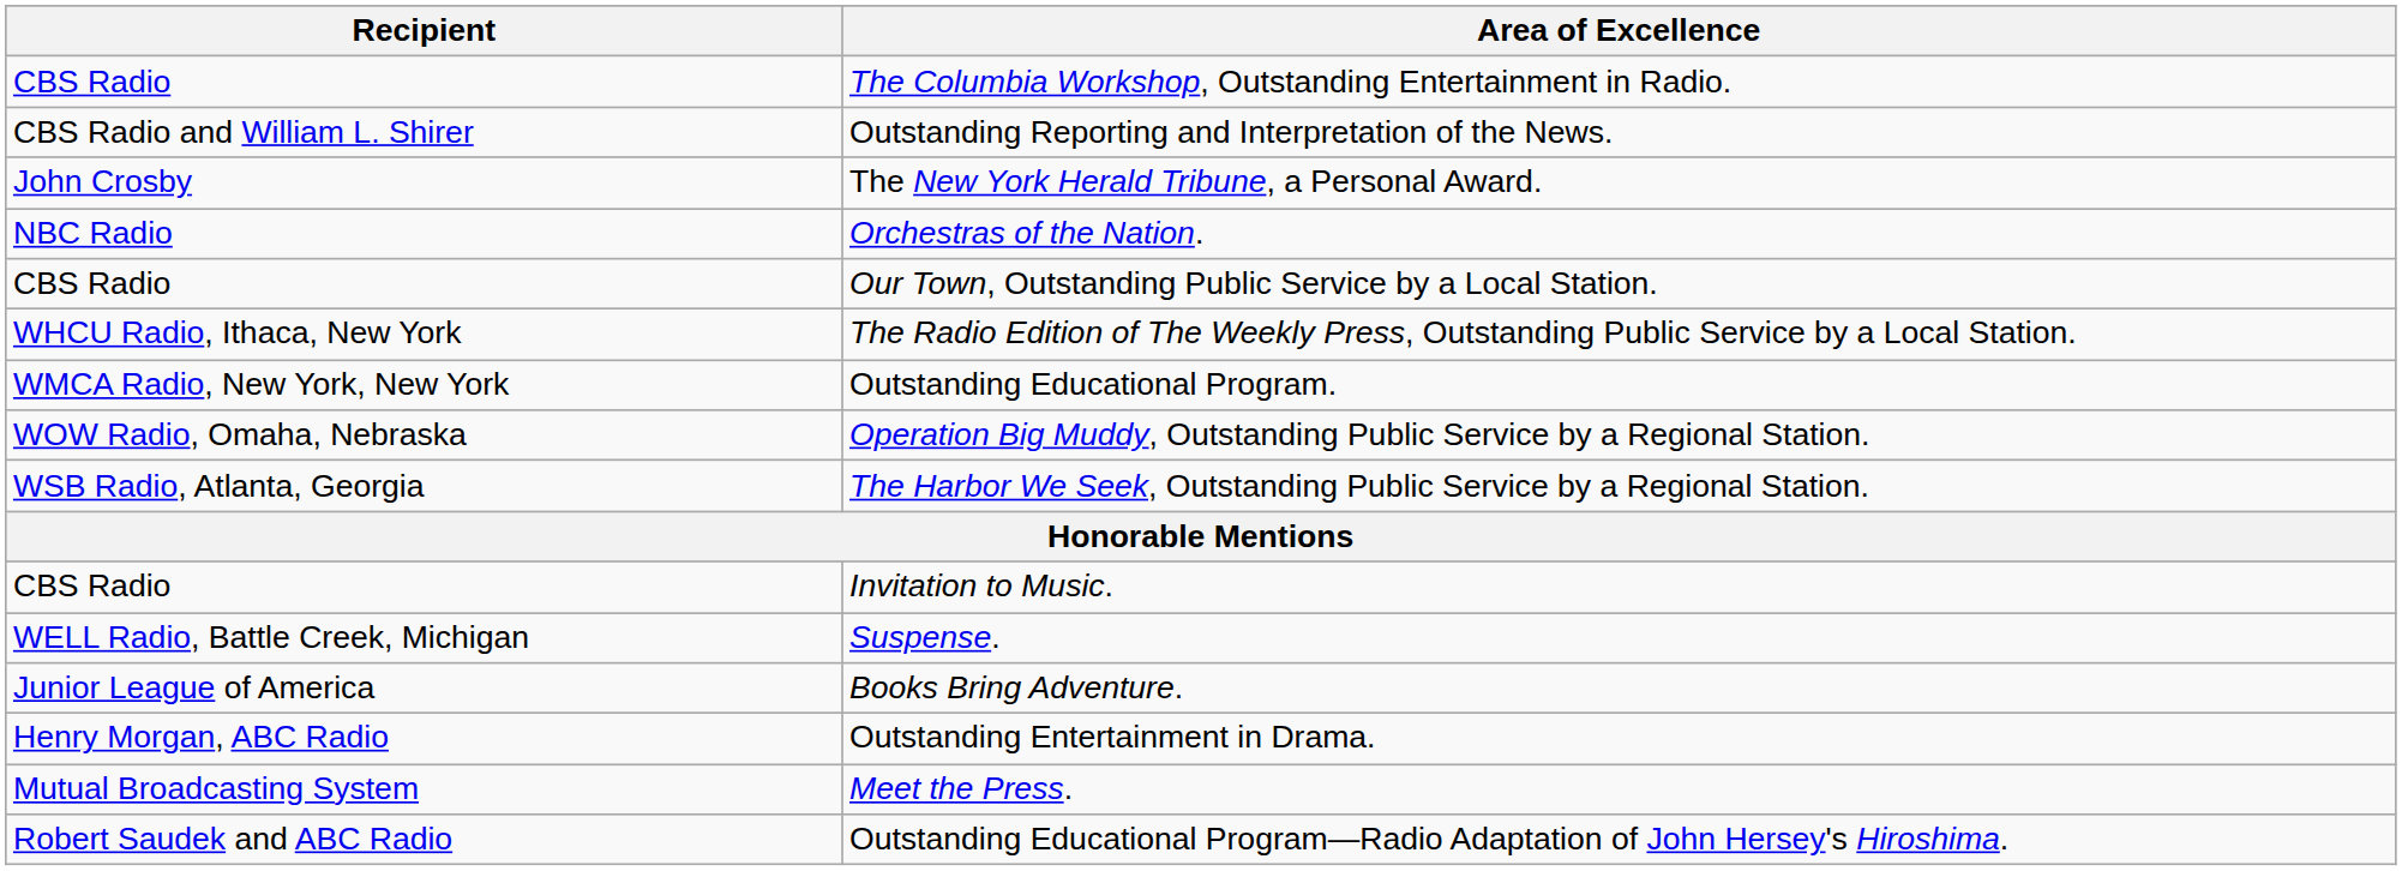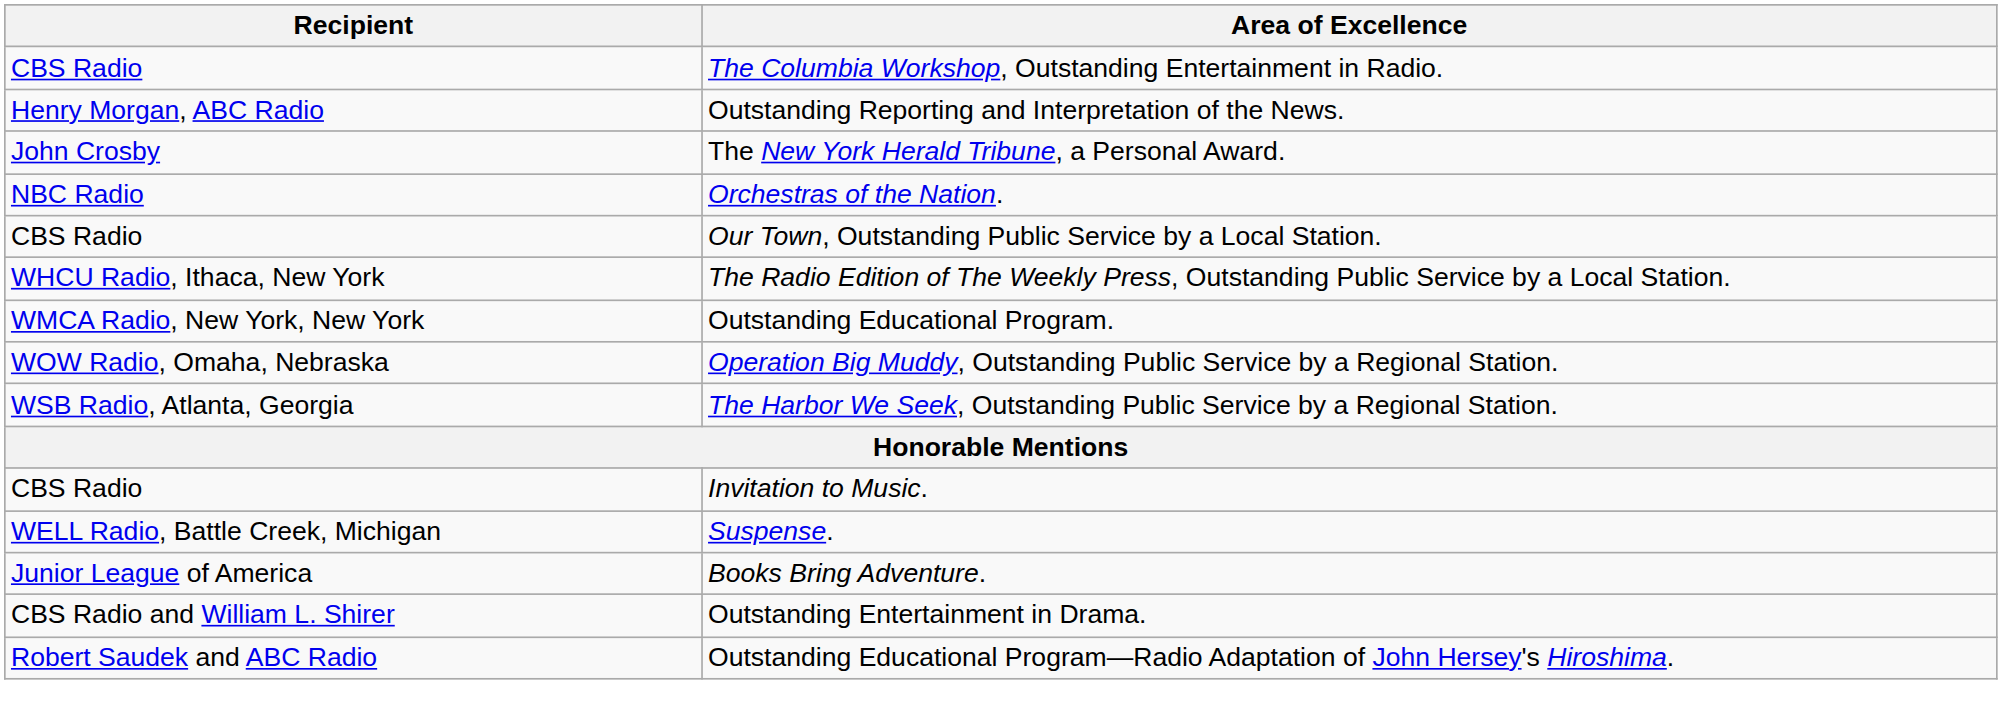 <table class="wikitable" style="width:95%">
 <tr bgcolor="#CCCCCC">
 <th width=35%>Recipient</th>
 <th width=65%>Area of Excellence</th>
 </tr>
 <tr>
 <td rowspan="1"><a href='#'>CBS Radio</a></td>
 <td><em><a href='#'>The Columbia Workshop</a></em>, Outstanding Entertainment in Radio.</td>
 </tr>
 <tr>
-<td rowspan="1">CBS Radio and <a href='#'>William L. Shirer</a></td>
+<td rowspan="1"><a href='#'>Henry Morgan</a>, <a href='#'>ABC Radio</a></td>
 <td>Outstanding Reporting and Interpretation of the News.</td>
 </tr>
 <tr>
 <td rowspan="1"><a href='#'>John Crosby</a></td>
 <td>The <em><a href='#'>New York Herald Tribune</a></em>, a Personal Award.</td>
 </tr>
 <tr>
 <td rowspan="1"><a href='#'>NBC Radio</a></td>
 <td><em><a href='#'>Orchestras of the Nation</a></em>.</td>
 </tr>
 <tr>
 <td rowspan="1">CBS Radio</td>
 <td><em>Our Town</em>, Outstanding Public Service by a Local Station.</td>
 </tr>
 <tr>
 <td rowspan="1"><a href='#'>WHCU Radio</a>, Ithaca, New York</td>
 <td><em>The Radio Edition of The Weekly Press</em>,  Outstanding Public Service by a Local Station.</td>
 </tr>
 <tr>
 <td rowspan="1"><a href='#'>WMCA Radio</a>, New York, New York</td>
 <td>Outstanding Educational Program.</td>
 </tr>
 <tr>
 <td rowspan="1"><a href='#'>WOW Radio</a>, Omaha, Nebraska</td>
 <td><em><a href='#'>Operation Big Muddy</a></em>, Outstanding Public Service by a Regional Station.</td>
 </tr>
 <tr>
 <td rowspan="1"><a href='#'>WSB Radio</a>, Atlanta, Georgia</td>
 <td><em><a href='#'>The Harbor We Seek</a></em>, Outstanding Public Service by a Regional Station.</td>
 </tr>
 <tr>
 <th colspan="2">Honorable Mentions</th>
 </tr>
 <tr>
 <td rowspan="1">CBS Radio</td>
 <td><em>Invitation to Music</em>.</td>
 </tr>
 <tr>
 <td rowspan="1"><a href='#'>WELL Radio</a>, Battle Creek, Michigan</td>
 <td><em><a href='#'>Suspense</a></em>.</td>
 </tr>
 <tr>
 <td rowspan="1"><a href='#'>Junior League</a> of America</td>
 <td><em>Books Bring Adventure</em>.</td>
 </tr>
 <tr>
-<td rowspan="1"><a href='#'>Henry Morgan</a>, <a href='#'>ABC Radio</a></td>
+<td rowspan="1">CBS Radio and <a href='#'>William L. Shirer</a></td>
 <td>Outstanding Entertainment in Drama.</td>
-</tr>
-<tr>
-<td rowspan="1"><a href='#'>Mutual Broadcasting System</a></td>
-<td><em><a href='#'>Meet the Press</a></em>.</td>
 </tr>
 <tr>
 <td rowspan="1"><a href='#'>Robert Saudek</a> and <a href='#'>ABC Radio</a></td>
 <td>Outstanding Educational Program—Radio Adaptation of <a href='#'>John Hersey</a>'s <em><a href='#'>Hiroshima</a></em>.</td>
 </tr>
 </table>
